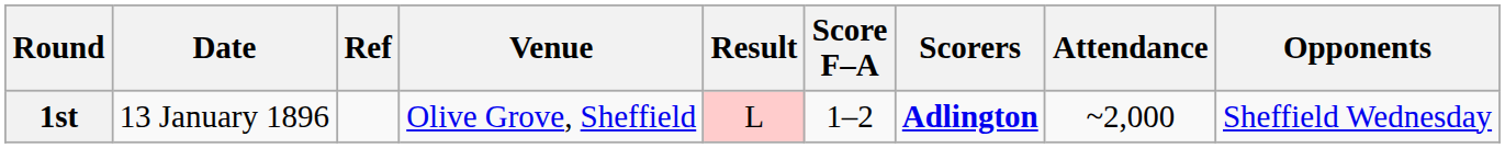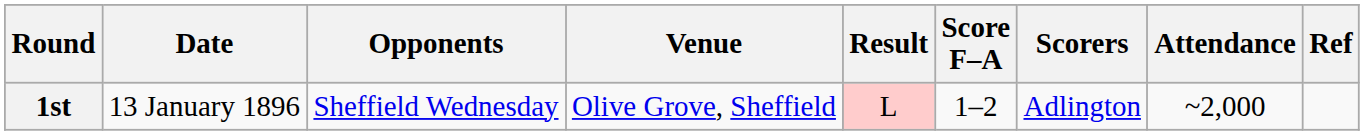 <table class="wikitable" style=text-align:center>
 <tr>
 <th scope=col>Round</th>
 <th scope=col>Date</th>
-<th scope=col>Ref</th>
+<th scope=col>Opponents</th>
 <th scope=col>Venue</th>
 <th scope=col>Result</th>
 <th scope=col>Score<br>F–A</th>
 <th scope=col>Scorers</th>
 <th scope=col>Attendance</th>
-<th scope=col>Opponents</th>
+<th scope=col>Ref</th>
 </tr>
 <tr>
 <th scope=row>1st</th>
 <td style=text-align:left>13 January 1896</td>
-<td></td>
+<td style=text-align:left><a href='#'>Sheffield Wednesday</a></td>
 <td><a href='#'>Olive Grove</a>, <a href='#'>Sheffield</a></td>
 <td style=background:#fcc>L</td>
 <td>1–2</td>
-<td style=text-align:left><strong><a href='#'>Adlington</a></strong></td>
+<td style=text-align:left><a href='#'>Adlington</a></td>
 <td>~2,000</td>
-<td style=text-align:left><a href='#'>Sheffield Wednesday</a></td>
+<td></td>
 </tr>
 </table>
